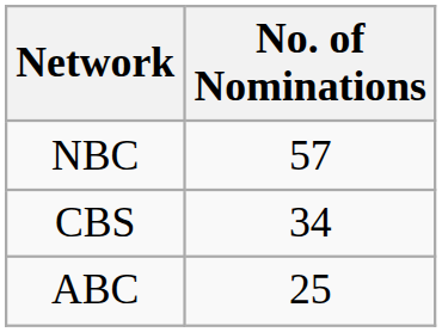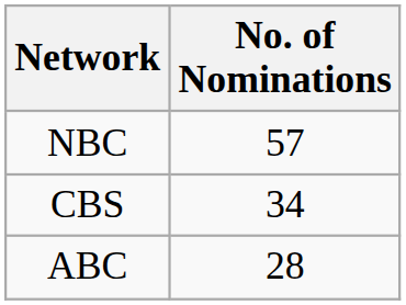 <table class="wikitable">
 <tr>
 <th>Network</th>
 <th>No. of<br>Nominations</th>
 </tr>
 <tr style="text-align:center">
 <td>NBC</td>
 <td>57</td>
 </tr>
 <tr style="text-align:center">
 <td>CBS</td>
 <td>34</td>
 </tr>
 <tr style="text-align:center">
 <td>ABC</td>
-<td>25</td>
+<td>28</td>
 </tr>
 </table>
